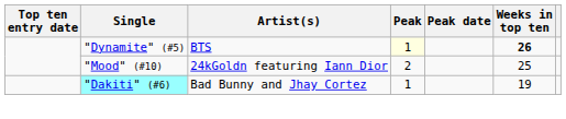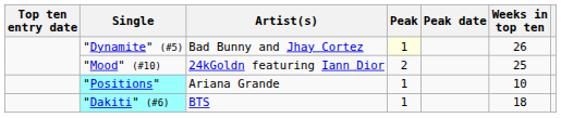 <table class="wikitable sortable">
 <tr>
 <th>Top ten<br>entry date</th>
 <th>Single</th>
 <th>Artist(s)</th>
 <th data-sort-type="number">Peak</th>
 <th>Peak date</th>
 <th data-sort-type="number">Weeks in<br>top ten</th>
 <th></th>
 </tr>
 <tr>
 <td rowspan=2></td>
 <td>"<a href='#'>Dynamite</a>" <small>(#5)</small></td>
-<td><a href='#'>BTS</a></td>
+<td>Bad Bunny and <a href='#'>Jhay Cortez</a></td>
 <td style="background: lightyellow; text-align:center;">1</td>
 <td></td>
-<td style="text-align:center;"><strong>26</strong></td>
+<td style="text-align:center;">26</td>
 <td style="text-align:center;"> </td>
 </tr>
 <tr>
 <td>"<a href='#'>Mood</a>" <small>(#10)</small></td>
 <td><a href='#'>24kGoldn</a> featuring <a href='#'>Iann Dior</a></td>
 <td style="text-align:center;">2</td>
 <td></td>
 <td style="text-align:center;">25</td>
 <td style="text-align:center;"> </td>
 </tr>
 <tr>
 <td></td>
-<td style= "background:#9ff;">"<a href='#'>Dakiti</a>"  <small>(#6)</small></td>
-<td>Bad Bunny and <a href='#'>Jhay Cortez</a></td>
+<td style= "background:#9ff;">"<a href='#'>Positions</a>" </td>
+<td>Ariana Grande</td>
 <td style="text-align:center;">1</td>
 <td></td>
-<td style="text-align:center;">19</td>
+<td style="text-align:center;">10</td>
+<td style="text-align:center;"></td>
+</tr>
+<tr>
+<td></td>
+<td style= "background:#9ff;">"<a href='#'>Dakiti</a>"  <small>(#6)</small></td>
+<td><a href='#'>BTS</a></td>
+<td style="text-align:center;">1</td>
+<td></td>
+<td style="text-align:center;">18</td>
 <td style="text-align:center;"> </td>
 </tr>
 </table>
